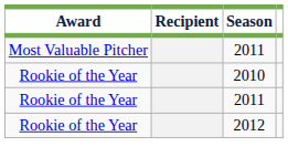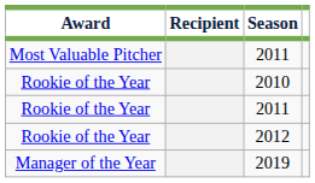 <table class="wikitable sortable plainrowheaders" style="text-align:center">
 <tr>
 <th scope="col" style="background-color:#ffffff; border-top:#73AA4F 5px solid; border-bottom:#73AA4F 5px solid; color:#0D223F">Award</th>
 <th scope="col" style="background-color:#ffffff; border-top:#73AA4F 5px solid; border-bottom:#73AA4F 5px solid; color:#0D223F">Recipient</th>
 <th scope="col" style="background-color:#ffffff; border-top:#73AA4F 5px solid; border-bottom:#73AA4F 5px solid; color:#0D223F">Season</th>
 <th class="unsortable" scope="col" style="background-color:#ffffff; border-top:#73AA4F 5px solid; border-bottom:#73AA4F 5px solid; color:#0D223F"></th>
 </tr>
 <tr>
 <td><a href='#'>Most Valuable Pitcher</a></td>
 <th scope="row" style="text-align:center"></th>
 <td>2011</td>
 <td></td>
 </tr>
 <tr>
 <td><a href='#'>Rookie of the Year</a></td>
 <th scope="row" style="text-align:center"></th>
 <td>2010</td>
 <td></td>
 </tr>
 <tr>
 <td><a href='#'>Rookie of the Year</a></td>
 <th scope="row" style="text-align:center"></th>
 <td>2011</td>
 <td></td>
 </tr>
 <tr>
 <td><a href='#'>Rookie of the Year</a></td>
 <th scope="row" style="text-align:center"></th>
 <td>2012</td>
 <td></td>
 </tr>
+<tr>
+<td><a href='#'>Manager of the Year</a></td>
+<th scope="row" style="text-align:center"></th>
+<td>2019</td>
+<td></td>
+</tr>
 </table>
